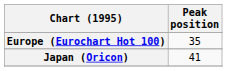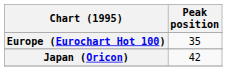 <table class="wikitable sortable plainrowheaders" style="text-align:center">
 <tr>
 <th>Chart (1995)</th>
 <th>Peak<br>position</th>
 </tr>
 <tr>
 </tr>
 <tr>
 </tr>
 <tr>
 </tr>
 <tr>
 </tr>
 <tr>
 </tr>
 <tr>
 </tr>
 <tr>
 <th scope="row">Europe (<a href='#'>Eurochart Hot 100</a>)</th>
 <td>35</td>
 </tr>
 <tr>
 </tr>
 <tr>
 </tr>
 <tr>
 </tr>
 <tr>
 <th scope="row">Japan (<a href='#'>Oricon</a>)</th>
-<td>41</td>
+<td>42</td>
 </tr>
 <tr>
 </tr>
 <tr>
 </tr>
 <tr>
 </tr>
 <tr>
 </tr>
 <tr>
 </tr>
 <tr>
 </tr>
 <tr>
 </tr>
 </table>
